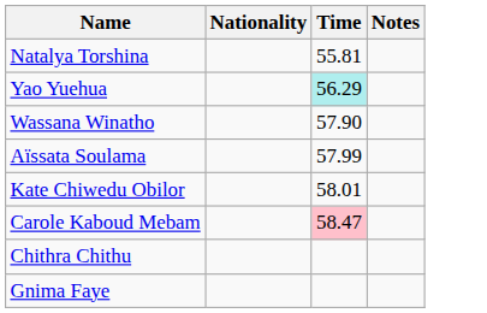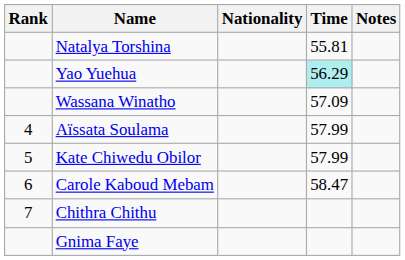 <table class="wikitable sortable" style="text-align:center;font-size:95%">
 <tr>
+<th>Rank</th>
 <th>Name</th>
 <th>Nationality</th>
 <th>Time</th>
 <th>Notes</th>
 </tr>
 <tr>
+<td></td>
 <td align=left><a href='#'>Natalya Torshina</a></td>
 <td align=left></td>
 <td>55.81</td>
 <td></td>
 </tr>
 <tr>
+<td></td>
 <td align=left><a href='#'>Yao Yuehua</a></td>
 <td align=left></td>
 <td style="background: paleturquoise;">56.29</td>
 <td></td>
 </tr>
 <tr>
+<td></td>
 <td align=left><a href='#'>Wassana Winatho</a></td>
 <td align=left></td>
-<td>57.90</td>
+<td>57.09</td>
 <td></td>
 </tr>
 <tr>
+<td>4</td>
 <td align=left><a href='#'>Aïssata Soulama</a></td>
 <td align=left></td>
 <td>57.99</td>
 <td></td>
 </tr>
 <tr>
+<td>5</td>
 <td align=left><a href='#'>Kate Chiwedu Obilor</a></td>
 <td align=left></td>
-<td>58.01</td>
+<td>57.99</td>
 <td></td>
 </tr>
 <tr>
+<td>6</td>
 <td align=left><a href='#'>Carole Kaboud Mebam</a></td>
 <td align=left></td>
-<td style="background: pink;">58.47</td>
+<td>58.47</td>
 <td></td>
 </tr>
 <tr>
+<td>7</td>
 <td align=left><a href='#'>Chithra Chithu</a></td>
 <td align=left></td>
 <td></td>
 <td></td>
 </tr>
 <tr>
+<td></td>
 <td align=left><a href='#'>Gnima Faye</a></td>
 <td align=left></td>
 <td></td>
 <td></td>
 </tr>
 </table>
